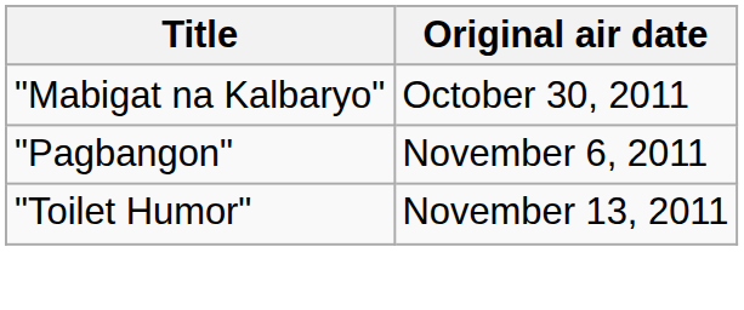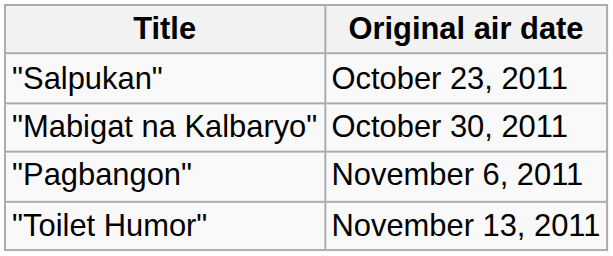 <table class="wikitable">
 <tr>
 <th>Title</th>
 <th>Original air date</th>
+</tr>
+<tr>
+<td>"Salpukan"</td>
+<td>October 23, 2011</td>
 </tr>
 <tr>
 <td>"Mabigat na Kalbaryo"</td>
 <td>October 30, 2011</td>
 </tr>
 <tr>
 <td>"Pagbangon"</td>
 <td>November 6, 2011</td>
 </tr>
 <tr>
 <td>"Toilet Humor"</td>
 <td>November 13, 2011</td>
 </tr>
 </table>
